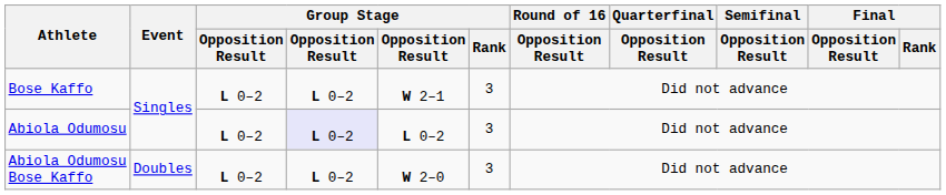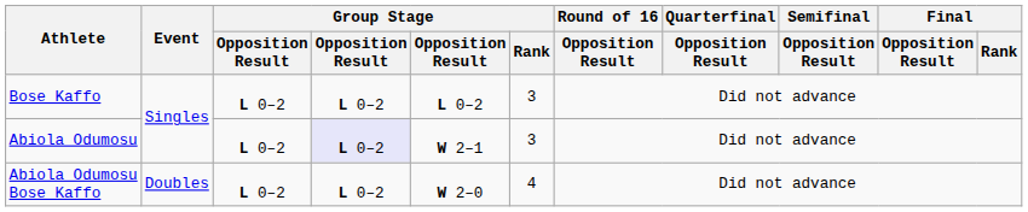 <table class=wikitable style="font-size:90%">
 <tr>
 <th rowspan="2">Athlete</th>
 <th rowspan="2">Event</th>
 <th colspan="4">Group Stage</th>
 <th>Round of 16</th>
 <th>Quarterfinal</th>
 <th>Semifinal</th>
 <th colspan=2>Final</th>
 </tr>
 <tr>
 <th>Opposition<br>Result</th>
 <th>Opposition<br>Result</th>
 <th>Opposition<br>Result</th>
 <th>Rank</th>
 <th>Opposition<br>Result</th>
 <th>Opposition<br>Result</th>
 <th>Opposition<br>Result</th>
 <th>Opposition<br>Result</th>
 <th>Rank</th>
 </tr>
 <tr align=center>
 <td align=left><a href='#'>Bose Kaffo</a></td>
 <td align=left rowspan=2><a href='#'>Singles</a></td>
 <td><br><strong>L</strong> 0–2</td>
 <td><br><strong>L</strong> 0–2</td>
-<td><br><strong>W</strong> 2–1</td>
+<td><br><strong>L</strong> 0–2</td>
 <td>3</td>
 <td colspan=5>Did not advance</td>
 </tr>
 <tr align=center>
 <td align=left><a href='#'>Abiola Odumosu</a></td>
 <td><br><strong>L</strong> 0–2</td>
 <td style="background: lavender;"><br><strong>L</strong> 0–2</td>
-<td><br><strong>L</strong> 0–2</td>
+<td><br><strong>W</strong> 2–1</td>
 <td>3</td>
 <td colspan=5>Did not advance</td>
 </tr>
 <tr align=center>
 <td align=left><a href='#'>Abiola Odumosu</a><br><a href='#'>Bose Kaffo</a></td>
 <td align=left><a href='#'>Doubles</a></td>
 <td><br><strong>L</strong> 0–2</td>
 <td><br><strong>L</strong> 0–2</td>
 <td><br><strong>W</strong> 2–0</td>
-<td>3</td>
+<td>4</td>
 <td colspan=5>Did not advance</td>
 </tr>
 </table>
